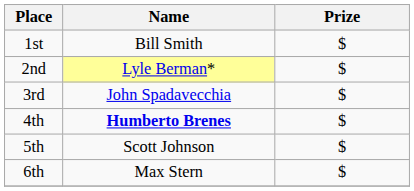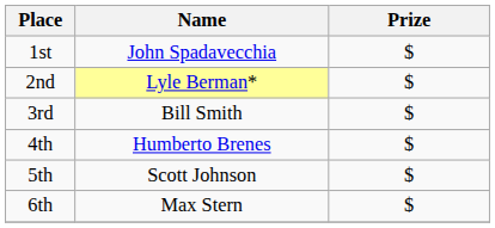 <table class="wikitable">
 <tr>
 <th width="50">Place</th>
 <th width="200">Name</th>
 <th width="125">Prize</th>
 </tr>
 <tr>
 <td align = "center">1st</td>
-<td align = "center">Bill Smith</td>
+<td align = "center"><a href='#'>John Spadavecchia</a></td>
 <td align = "center">$</td>
 </tr>
 <tr>
 <td align = "center">2nd</td>
 <td align = "center" bgcolor="#FFFF99"><a href='#'>Lyle Berman</a>*</td>
 <td align = "center">$</td>
 </tr>
 <tr>
 <td align = "center">3rd</td>
-<td align = "center"><a href='#'>John Spadavecchia</a></td>
+<td align = "center">Bill Smith</td>
 <td align = "center">$</td>
 </tr>
 <tr>
 <td align = "center">4th</td>
-<td align = "center"><strong><a href='#'>Humberto Brenes</a></strong></td>
+<td align = "center"><a href='#'>Humberto Brenes</a></td>
 <td align = "center">$</td>
 </tr>
 <tr>
 <td align = "center">5th</td>
 <td align = "center">Scott Johnson</td>
 <td align = "center">$</td>
 </tr>
 <tr>
 <td align = "center">6th</td>
 <td align = "center">Max Stern</td>
 <td align = "center">$</td>
 </tr>
 <tr>
 </tr>
 </table>
